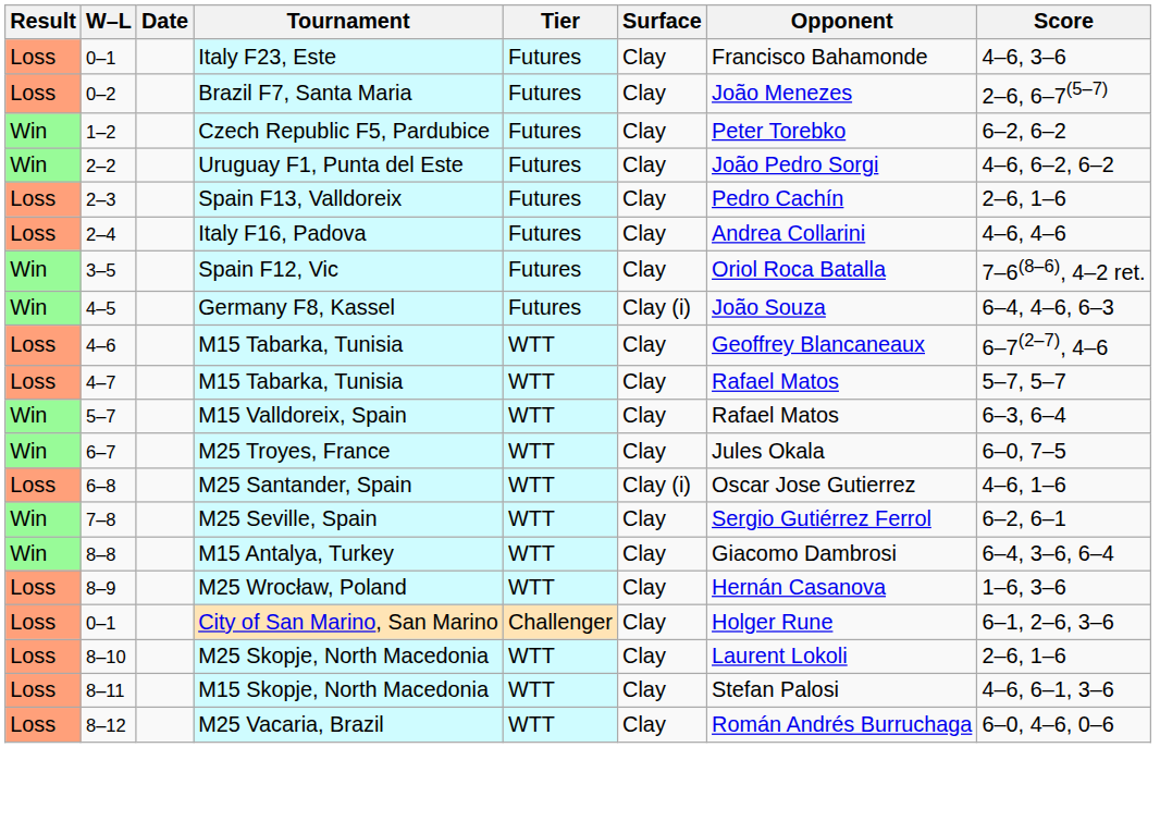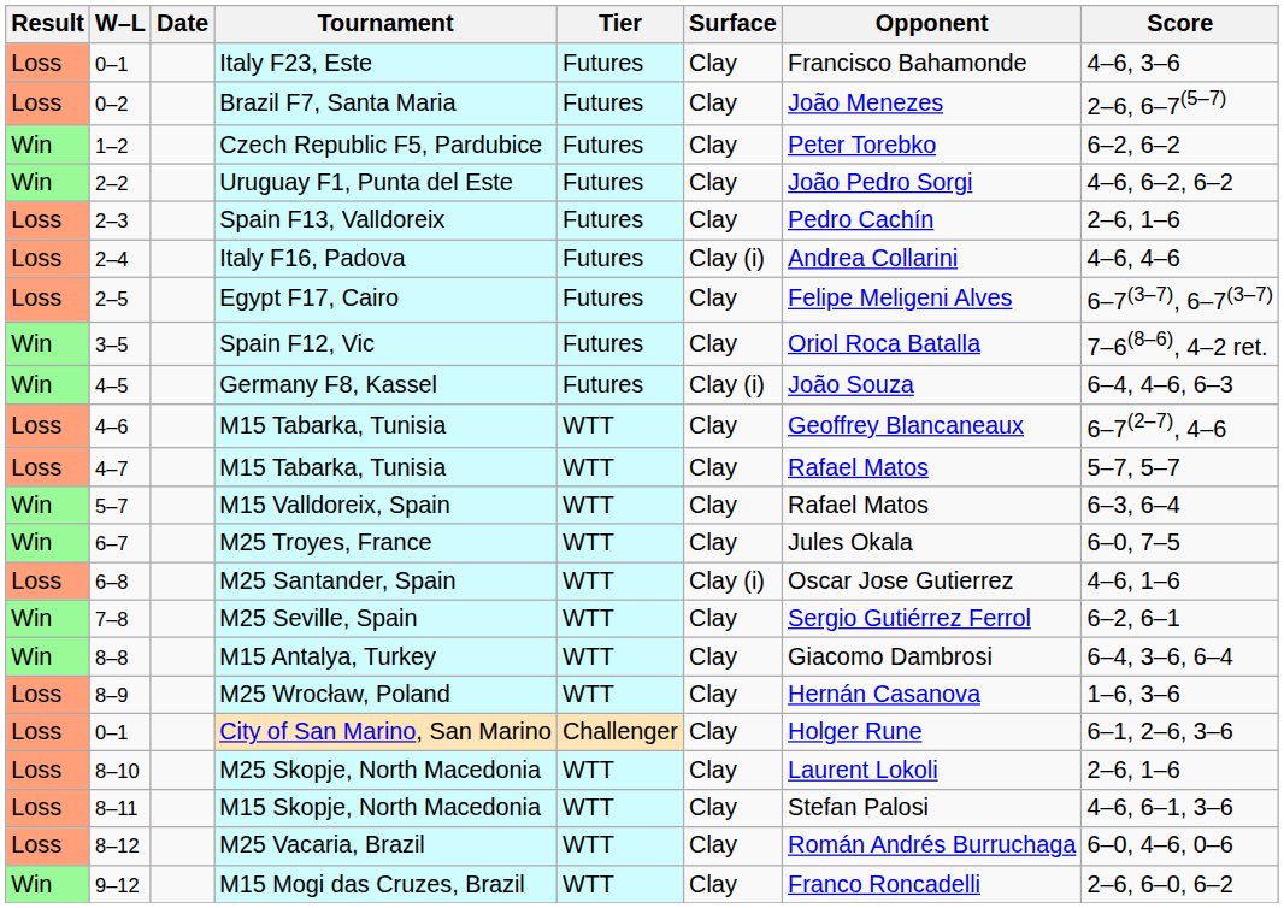 <table class="sortable wikitable nowrap">
 <tr>
 <th>Result</th>
 <th class="unsortable">W–L</th>
 <th>Date</th>
 <th>Tournament</th>
 <th>Tier</th>
 <th>Surface</th>
 <th>Opponent</th>
 <th class="unsortable">Score</th>
 </tr>
 <tr>
 <td bgcolor=FFA07A>Loss</td>
 <td><small>0–1</small></td>
 <td></td>
 <td style="background:#cffcff;">Italy F23, Este</td>
 <td style="background:#cffcff;">Futures</td>
 <td>Clay</td>
 <td> Francisco Bahamonde</td>
 <td>4–6, 3–6</td>
 </tr>
 <tr>
 <td bgcolor=FFA07A>Loss</td>
 <td><small>0–2</small></td>
 <td></td>
 <td style="background:#cffcff;">Brazil F7, Santa Maria</td>
 <td style="background:#cffcff;">Futures</td>
 <td>Clay</td>
 <td> <a href='#'>João Menezes</a></td>
 <td>2–6, 6–7<sup>(5–7)</sup></td>
 </tr>
 <tr>
 <td bgcolor=98FB98>Win</td>
 <td><small>1–2</small></td>
 <td></td>
 <td style="background:#cffcff;">Czech Republic F5, Pardubice</td>
 <td style="background:#cffcff;">Futures</td>
 <td>Clay</td>
 <td> <a href='#'>Peter Torebko</a></td>
 <td>6–2, 6–2</td>
 </tr>
 <tr>
 <td bgcolor=98FB98>Win</td>
 <td><small>2–2</small></td>
 <td></td>
 <td style="background:#cffcff;">Uruguay F1, Punta del Este</td>
 <td style="background:#cffcff;">Futures</td>
 <td>Clay</td>
 <td> <a href='#'>João Pedro Sorgi</a></td>
 <td>4–6, 6–2, 6–2</td>
 </tr>
 <tr>
 <td bgcolor=FFA07A>Loss</td>
 <td><small>2–3</small></td>
 <td></td>
 <td style="background:#cffcff;">Spain F13, Valldoreix</td>
 <td style="background:#cffcff;">Futures</td>
 <td>Clay</td>
 <td> <a href='#'>Pedro Cachín</a></td>
 <td>2–6, 1–6</td>
 </tr>
 <tr>
 <td bgcolor=FFA07A>Loss</td>
 <td><small>2–4</small></td>
 <td></td>
 <td style="background:#cffcff;">Italy F16, Padova</td>
 <td style="background:#cffcff;">Futures</td>
-<td>Clay</td>
+<td>Clay (i)</td>
 <td> <a href='#'>Andrea Collarini</a></td>
 <td>4–6, 4–6</td>
+</tr>
+<tr>
+<td bgcolor=FFA07A>Loss</td>
+<td><small>2–5</small></td>
+<td></td>
+<td style="background:#cffcff;">Egypt F17, Cairo</td>
+<td style="background:#cffcff;">Futures</td>
+<td>Clay</td>
+<td> <a href='#'>Felipe Meligeni Alves</a></td>
+<td>6–7<sup>(3–7)</sup>, 6–7<sup>(3–7)</sup></td>
 </tr>
 <tr>
 <td bgcolor=98FB98>Win</td>
 <td><small>3–5</small></td>
 <td></td>
 <td style="background:#cffcff;">Spain F12, Vic</td>
 <td style="background:#cffcff;">Futures</td>
 <td>Clay</td>
 <td> <a href='#'>Oriol Roca Batalla</a></td>
 <td>7–6<sup>(8–6)</sup>, 4–2 ret.</td>
 </tr>
 <tr>
 <td bgcolor=98FB98>Win</td>
 <td><small>4–5</small></td>
 <td></td>
 <td style="background:#cffcff;">Germany F8, Kassel</td>
 <td style="background:#cffcff;">Futures</td>
 <td>Clay (i)</td>
 <td> <a href='#'>João Souza</a></td>
 <td>6–4, 4–6, 6–3</td>
 </tr>
 <tr>
 <td bgcolor=FFA07A>Loss</td>
 <td><small>4–6</small></td>
 <td></td>
 <td style="background:#cffcff;">M15 Tabarka, Tunisia</td>
 <td style="background:#cffcff;">WTT</td>
 <td>Clay</td>
 <td> <a href='#'>Geoffrey Blancaneaux</a></td>
 <td>6–7<sup>(2–7)</sup>, 4–6</td>
 </tr>
 <tr>
 <td bgcolor=FFA07A>Loss</td>
 <td><small>4–7</small></td>
 <td></td>
 <td style="background:#cffcff;">M15 Tabarka, Tunisia</td>
 <td style="background:#cffcff;">WTT</td>
 <td>Clay</td>
 <td> <a href='#'>Rafael Matos</a></td>
 <td>5–7, 5–7</td>
 </tr>
 <tr>
 <td bgcolor=98FB98>Win</td>
 <td><small>5–7</small></td>
 <td></td>
 <td style="background:#cffcff;">M15 Valldoreix, Spain</td>
 <td style="background:#cffcff;">WTT</td>
 <td>Clay</td>
 <td> Rafael Matos</td>
 <td>6–3, 6–4</td>
 </tr>
 <tr>
 <td bgcolor=98FB98>Win</td>
 <td><small>6–7</small></td>
 <td></td>
 <td style="background:#cffcff;">M25 Troyes, France</td>
 <td style="background:#cffcff;">WTT</td>
 <td>Clay</td>
 <td> Jules Okala</td>
 <td>6–0, 7–5</td>
 </tr>
 <tr>
 <td bgcolor=FFA07A>Loss</td>
 <td><small>6–8</small></td>
 <td></td>
 <td style="background:#cffcff;">M25 Santander, Spain</td>
 <td style="background:#cffcff;">WTT</td>
 <td>Clay (i)</td>
 <td> Oscar Jose Gutierrez</td>
 <td>4–6, 1–6</td>
 </tr>
 <tr>
 <td bgcolor=98FB98>Win</td>
 <td><small>7–8</small></td>
 <td></td>
 <td style="background:#cffcff;">M25 Seville, Spain</td>
 <td style="background:#cffcff;">WTT</td>
 <td>Clay</td>
 <td> <a href='#'>Sergio Gutiérrez Ferrol</a></td>
 <td>6–2, 6–1</td>
 </tr>
 <tr>
 <td bgcolor=98FB98>Win</td>
 <td><small>8–8</small></td>
 <td></td>
 <td style="background:#cffcff;">M15 Antalya, Turkey</td>
 <td style="background:#cffcff;">WTT</td>
 <td>Clay</td>
 <td> Giacomo Dambrosi</td>
 <td>6–4, 3–6, 6–4</td>
 </tr>
 <tr>
 <td bgcolor=FFA07A>Loss</td>
 <td><small>8–9</small></td>
 <td></td>
 <td style="background:#cffcff;">M25 Wrocław, Poland</td>
 <td style="background:#cffcff;">WTT</td>
 <td>Clay</td>
 <td> <a href='#'>Hernán Casanova</a></td>
 <td>1–6, 3–6</td>
 </tr>
 <tr>
 <td bgcolor=FFA07A>Loss</td>
 <td><small>0–1</small></td>
 <td><a href='#'></a></td>
 <td style="background:moccasin;"><a href='#'>City of San Marino</a>, San Marino</td>
 <td style="background:moccasin;">Challenger</td>
 <td>Clay</td>
 <td> <a href='#'>Holger Rune</a></td>
 <td>6–1, 2–6, 3–6</td>
 </tr>
 <tr>
 <td bgcolor=FFA07A>Loss</td>
 <td><small>8–10</small></td>
 <td></td>
 <td style="background:#cffcff;">M25 Skopje, North Macedonia</td>
 <td style="background:#cffcff;">WTT</td>
 <td>Clay</td>
 <td> <a href='#'>Laurent Lokoli</a></td>
 <td>2–6, 1–6</td>
 </tr>
 <tr>
 <td bgcolor=FFA07A>Loss</td>
 <td><small>8–11</small></td>
 <td></td>
 <td style="background:#cffcff;">M15 Skopje, North Macedonia</td>
 <td style="background:#cffcff;">WTT</td>
 <td>Clay</td>
 <td> Stefan Palosi</td>
 <td>4–6, 6–1, 3–6</td>
 </tr>
 <tr>
 <td bgcolor=FFA07A>Loss</td>
 <td><small>8–12</small></td>
 <td></td>
 <td style="background:#cffcff;">M25 Vacaria, Brazil</td>
 <td style="background:#cffcff;">WTT</td>
 <td>Clay</td>
 <td> <a href='#'>Román Andrés Burruchaga</a></td>
 <td>6–0, 4–6, 0–6</td>
 </tr>
+<tr>
+<td bgcolor=98FB98>Win</td>
+<td><small>9–12</small></td>
+<td></td>
+<td style="background:#cffcff;">M15 Mogi das Cruzes, Brazil</td>
+<td style="background:#cffcff;">WTT</td>
+<td>Clay</td>
+<td> <a href='#'>Franco Roncadelli</a></td>
+<td>2–6, 6–0, 6–2</td>
+</tr>
 </table>
